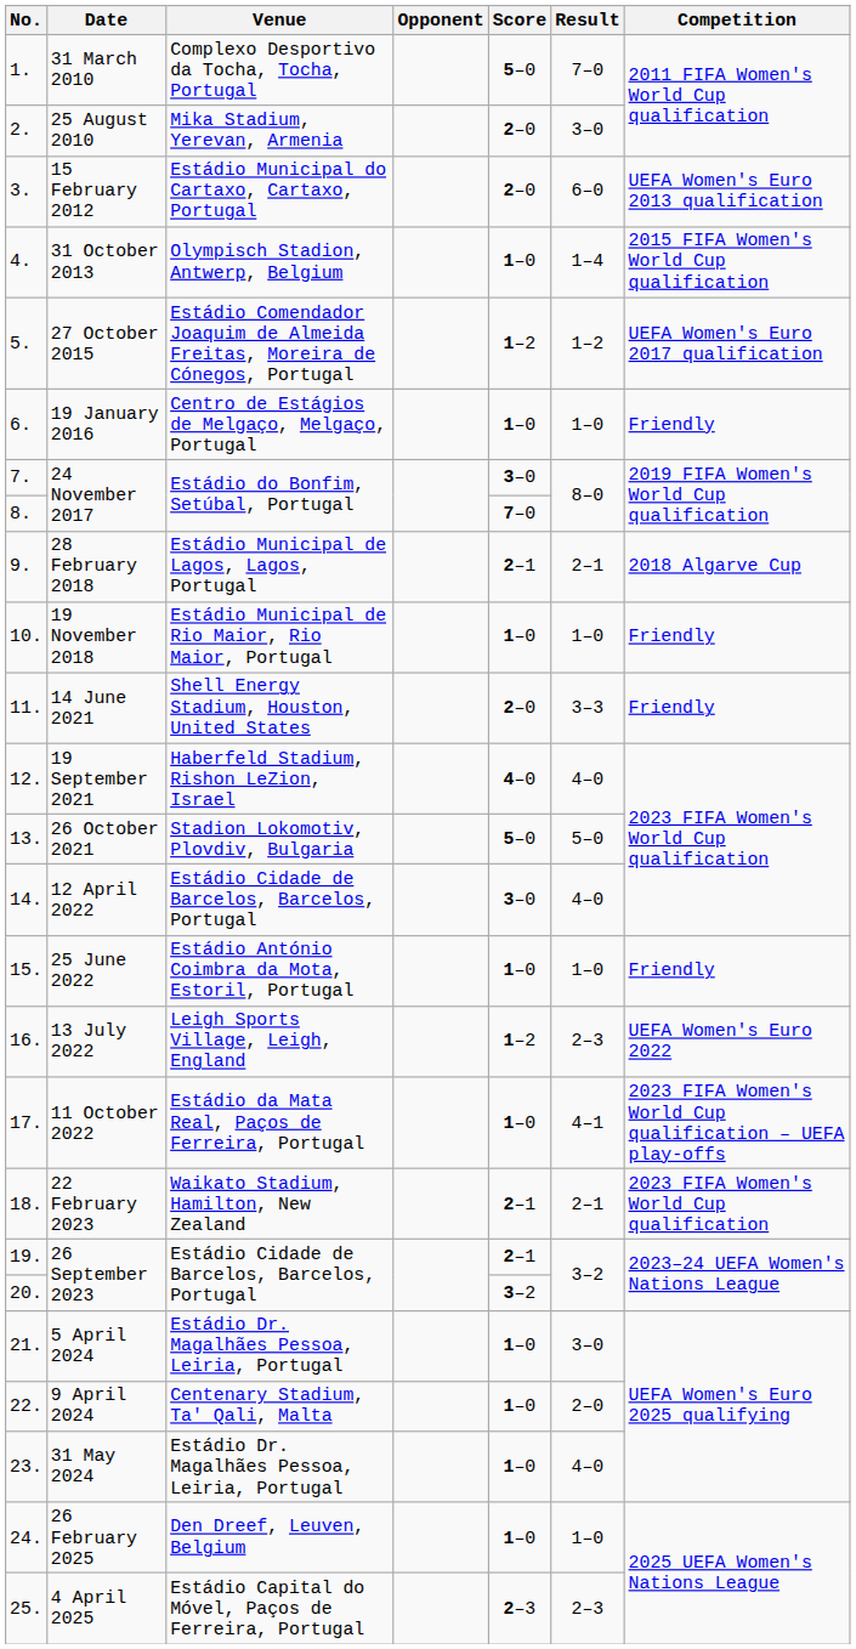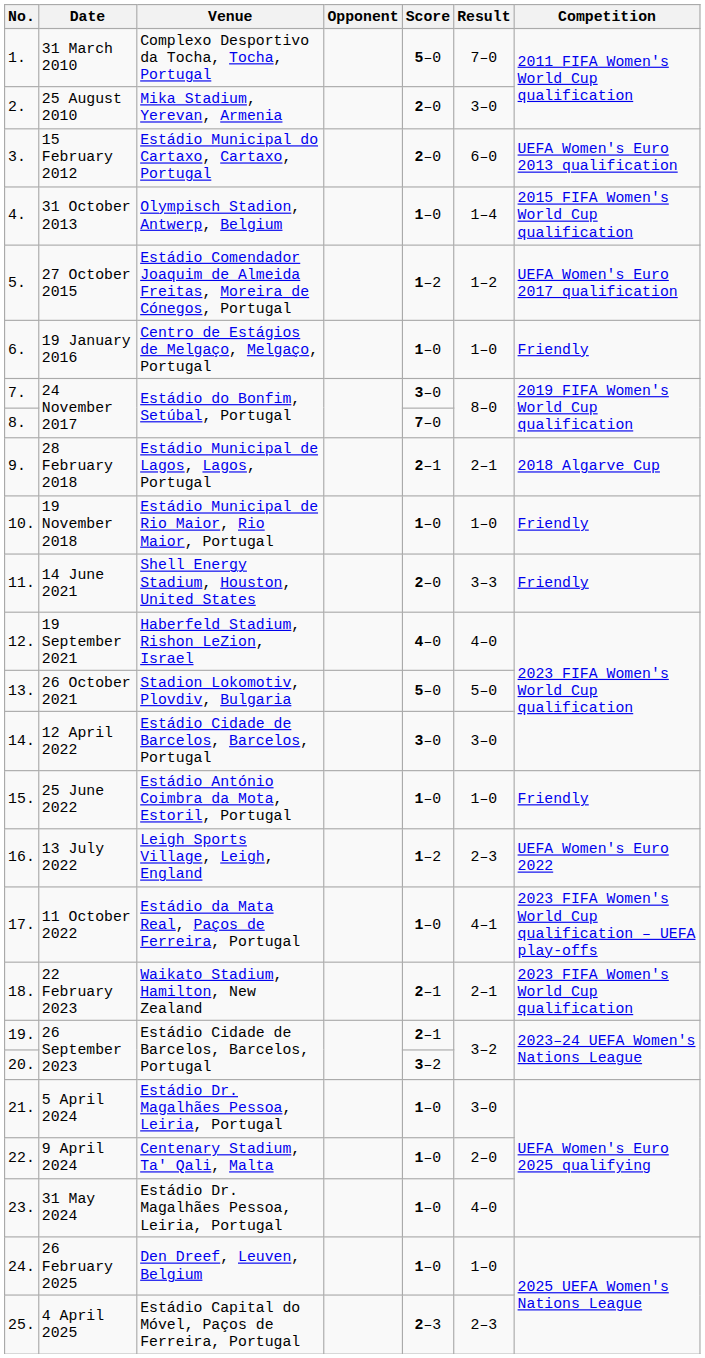 <table class="wikitable">
 <tr>
 <th>No.</th>
 <th>Date</th>
 <th>Venue</th>
 <th>Opponent</th>
 <th>Score</th>
 <th>Result</th>
 <th>Competition</th>
 </tr>
 <tr>
 <td>1.</td>
 <td>31 March 2010</td>
 <td>Complexo Desportivo da Tocha, <a href='#'>Tocha</a>, <a href='#'>Portugal</a></td>
 <td></td>
 <td align=center><strong>5</strong>–0</td>
 <td align=center>7–0</td>
 <td rowspan=2><a href='#'>2011 FIFA Women's World Cup qualification</a></td>
 </tr>
 <tr>
 <td>2.</td>
 <td>25 August 2010</td>
 <td><a href='#'>Mika Stadium</a>, <a href='#'>Yerevan</a>, <a href='#'>Armenia</a></td>
 <td></td>
 <td align=center><strong>2</strong>–0</td>
 <td align=center>3–0</td>
 </tr>
 <tr>
 <td>3.</td>
 <td>15 February 2012</td>
 <td><a href='#'>Estádio Municipal do Cartaxo</a>, <a href='#'>Cartaxo</a>, <a href='#'>Portugal</a></td>
 <td></td>
 <td align=center><strong>2</strong>–0</td>
 <td align=center>6–0</td>
 <td><a href='#'>UEFA Women's Euro 2013 qualification</a></td>
 </tr>
 <tr>
 <td>4.</td>
 <td>31 October 2013</td>
 <td><a href='#'>Olympisch Stadion</a>, <a href='#'>Antwerp</a>, <a href='#'>Belgium</a></td>
 <td></td>
 <td align=center><strong>1</strong>–0</td>
 <td align=center>1–4</td>
 <td><a href='#'>2015 FIFA Women's World Cup qualification</a></td>
 </tr>
 <tr>
 <td>5.</td>
 <td>27 October 2015</td>
 <td><a href='#'>Estádio Comendador Joaquim de Almeida Freitas</a>, <a href='#'>Moreira de Cónegos</a>, Portugal</td>
 <td></td>
 <td align=center><strong>1</strong>–2</td>
 <td align=center>1–2</td>
 <td><a href='#'>UEFA Women's Euro 2017 qualification</a></td>
 </tr>
 <tr>
 <td>6.</td>
 <td>19 January 2016</td>
 <td><a href='#'>Centro de Estágios de Melgaço</a>, <a href='#'>Melgaço</a>, Portugal</td>
 <td></td>
 <td align=center><strong>1</strong>–0</td>
 <td align=center>1–0</td>
 <td><a href='#'>Friendly</a></td>
 </tr>
 <tr>
 <td>7.</td>
 <td rowspan=2>24 November 2017</td>
 <td rowspan=2><a href='#'>Estádio do Bonfim</a>, <a href='#'>Setúbal</a>, Portugal</td>
 <td rowspan=2></td>
 <td align=center><strong>3</strong>–0</td>
 <td rowspan=2 align=center>8–0</td>
 <td rowspan=2><a href='#'>2019 FIFA Women's World Cup qualification</a></td>
 </tr>
 <tr>
 <td>8.</td>
 <td align=center><strong>7</strong>–0</td>
 </tr>
 <tr>
 <td>9.</td>
 <td>28 February 2018</td>
 <td><a href='#'>Estádio Municipal de Lagos</a>, <a href='#'>Lagos</a>, Portugal</td>
 <td></td>
 <td align=center><strong>2</strong>–1</td>
 <td align=center>2–1</td>
 <td><a href='#'>2018 Algarve Cup</a></td>
 </tr>
 <tr>
 <td>10.</td>
 <td>19 November 2018</td>
 <td><a href='#'>Estádio Municipal de Rio Maior</a>, <a href='#'>Rio Maior</a>, Portugal</td>
 <td></td>
 <td align=center><strong>1</strong>–0</td>
 <td align=center>1–0</td>
 <td><a href='#'>Friendly</a></td>
 </tr>
 <tr>
 <td>11.</td>
 <td>14 June 2021</td>
 <td><a href='#'>Shell Energy Stadium</a>, <a href='#'>Houston</a>, <a href='#'>United States</a></td>
 <td></td>
 <td align=center><strong>2</strong>–0</td>
 <td align=center>3–3</td>
 <td><a href='#'>Friendly</a></td>
 </tr>
 <tr>
 <td>12.</td>
 <td>19 September 2021</td>
 <td><a href='#'>Haberfeld Stadium</a>, <a href='#'>Rishon LeZion</a>, <a href='#'>Israel</a></td>
 <td></td>
 <td align=center><strong>4</strong>–0</td>
 <td align=center>4–0</td>
 <td rowspan=3><a href='#'>2023 FIFA Women's World Cup qualification</a></td>
 </tr>
 <tr>
 <td>13.</td>
 <td>26 October 2021</td>
 <td><a href='#'>Stadion Lokomotiv</a>, <a href='#'>Plovdiv</a>, <a href='#'>Bulgaria</a></td>
 <td></td>
 <td align=center><strong>5</strong>–0</td>
 <td align=center>5–0</td>
 </tr>
 <tr>
 <td>14.</td>
 <td>12 April 2022</td>
 <td><a href='#'>Estádio Cidade de Barcelos</a>, <a href='#'>Barcelos</a>, Portugal</td>
 <td></td>
 <td align=center><strong>3</strong>–0</td>
-<td align=center>4–0</td>
+<td align=center>3–0</td>
 </tr>
 <tr>
 <td>15.</td>
 <td>25 June 2022</td>
 <td><a href='#'>Estádio António Coimbra da Mota</a>, <a href='#'>Estoril</a>, Portugal</td>
 <td></td>
 <td align=center><strong>1</strong>–0</td>
 <td align=center>1–0</td>
 <td><a href='#'>Friendly</a></td>
 </tr>
 <tr>
 <td>16.</td>
 <td>13 July 2022</td>
 <td><a href='#'>Leigh Sports Village</a>, <a href='#'>Leigh</a>, <a href='#'>England</a></td>
 <td></td>
 <td align=center><strong>1</strong>–2</td>
 <td align=center>2–3</td>
 <td><a href='#'>UEFA Women's Euro 2022</a></td>
 </tr>
 <tr>
 <td>17.</td>
 <td>11 October 2022</td>
 <td><a href='#'>Estádio da Mata Real</a>, <a href='#'>Paços de Ferreira</a>, Portugal</td>
 <td></td>
 <td align=center><strong>1</strong>–0</td>
 <td align=center>4–1 </td>
 <td><a href='#'>2023 FIFA Women's World Cup qualification – UEFA play-offs</a></td>
 </tr>
 <tr>
 <td>18.</td>
 <td>22 February 2023</td>
 <td><a href='#'>Waikato Stadium</a>, <a href='#'>Hamilton</a>, New Zealand</td>
 <td></td>
 <td align=center><strong>2</strong>–1</td>
 <td align=center>2–1</td>
 <td><a href='#'>2023 FIFA Women's World Cup qualification</a></td>
 </tr>
 <tr>
 <td>19.</td>
 <td rowspan=2>26 September 2023</td>
 <td rowspan=2>Estádio Cidade de Barcelos, Barcelos, Portugal</td>
 <td rowspan=2></td>
 <td align=center><strong>2</strong>–1</td>
 <td rowspan=2 align=center>3–2</td>
 <td rowspan=2><a href='#'>2023–24 UEFA Women's Nations League</a></td>
 </tr>
 <tr>
 <td>20.</td>
 <td align=center><strong>3</strong>–2</td>
 </tr>
 <tr>
 <td>21.</td>
 <td>5 April 2024</td>
 <td><a href='#'>Estádio Dr. Magalhães Pessoa</a>, <a href='#'>Leiria</a>, Portugal</td>
 <td></td>
 <td align=center><strong>1</strong>–0</td>
 <td align=center>3–0</td>
 <td rowspan=3><a href='#'>UEFA Women's Euro 2025 qualifying</a></td>
 </tr>
 <tr>
 <td>22.</td>
 <td>9 April 2024</td>
 <td><a href='#'>Centenary Stadium</a>, <a href='#'>Ta' Qali</a>, <a href='#'>Malta</a></td>
 <td></td>
 <td align=center><strong>1</strong>–0</td>
 <td align=center>2–0</td>
 </tr>
 <tr>
 <td>23.</td>
 <td>31 May 2024</td>
 <td>Estádio Dr. Magalhães Pessoa, Leiria, Portugal</td>
 <td></td>
 <td align=center><strong>1</strong>–0</td>
 <td align=center>4–0</td>
 </tr>
 <tr>
 <td>24.</td>
 <td>26 February 2025</td>
 <td><a href='#'>Den Dreef</a>, <a href='#'>Leuven</a>, <a href='#'>Belgium</a></td>
 <td></td>
 <td align=center><strong>1</strong>–0</td>
 <td align=center>1–0</td>
 <td rowspan=2><a href='#'>2025 UEFA Women's Nations League</a></td>
 </tr>
 <tr>
 <td>25.</td>
 <td>4 April 2025</td>
 <td>Estádio Capital do Móvel, Paços de Ferreira, Portugal</td>
 <td></td>
 <td align=center><strong>2</strong>–3</td>
 <td align=center>2–3</td>
 </tr>
 <tr>
 </tr>
 </table>
